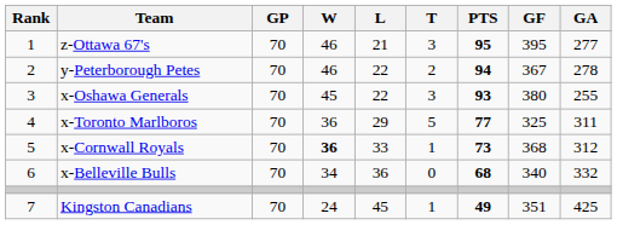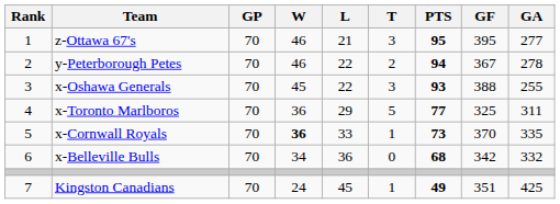 <table class="wikitable sortable" style="text-align:center">
 <tr>
 <th width="7.5%">Rank</th>
 <th width="28.5%">Team</th>
 <th width="7.5%">GP</th>
 <th width="7.5%">W</th>
 <th width="7.5%">L</th>
 <th width="7.5%">T</th>
 <th width="7.5%">PTS</th>
 <th width="7.5%">GF</th>
 <th width="7.5%">GA</th>
 </tr>
 <tr>
 <td>1</td>
 <td align=left>z-<a href='#'>Ottawa 67's</a></td>
 <td>70</td>
 <td>46</td>
 <td>21</td>
 <td>3</td>
 <td><strong>95</strong></td>
 <td>395</td>
 <td>277</td>
 </tr>
 <tr>
 <td>2</td>
 <td align=left>y-<a href='#'>Peterborough Petes</a></td>
 <td>70</td>
 <td>46</td>
 <td>22</td>
 <td>2</td>
 <td><strong>94</strong></td>
 <td>367</td>
 <td>278</td>
 </tr>
 <tr>
 <td>3</td>
 <td align=left>x-<a href='#'>Oshawa Generals</a></td>
 <td>70</td>
 <td>45</td>
 <td>22</td>
 <td>3</td>
 <td><strong>93</strong></td>
-<td>380</td>
+<td>388</td>
 <td>255</td>
 </tr>
 <tr>
 <td>4</td>
 <td align=left>x-<a href='#'>Toronto Marlboros</a></td>
 <td>70</td>
 <td>36</td>
 <td>29</td>
 <td>5</td>
 <td><strong>77</strong></td>
 <td>325</td>
 <td>311</td>
 </tr>
 <tr>
 <td>5</td>
 <td align=left>x-<a href='#'>Cornwall Royals</a></td>
 <td>70</td>
 <td><strong>36</strong></td>
 <td>33</td>
 <td>1</td>
 <td><strong>73</strong></td>
-<td>368</td>
-<td>312</td>
+<td>370</td>
+<td>335</td>
 </tr>
 <tr>
 <td>6</td>
 <td align=left>x-<a href='#'>Belleville Bulls</a></td>
 <td>70</td>
 <td>34</td>
 <td>36</td>
 <td>0</td>
 <td><strong>68</strong></td>
-<td>340</td>
+<td>342</td>
 <td>332</td>
 </tr>
 <tr style="background-color:#cccccc;">
 <td></td>
 <td></td>
 <td></td>
 <td></td>
 <td></td>
 <td></td>
 <td></td>
 <td></td>
 <td></td>
 </tr>
 <tr>
 <td>7</td>
 <td align=left><a href='#'>Kingston Canadians</a></td>
 <td>70</td>
 <td>24</td>
 <td>45</td>
 <td>1</td>
 <td><strong>49</strong></td>
 <td>351</td>
 <td>425</td>
 </tr>
 </table>
